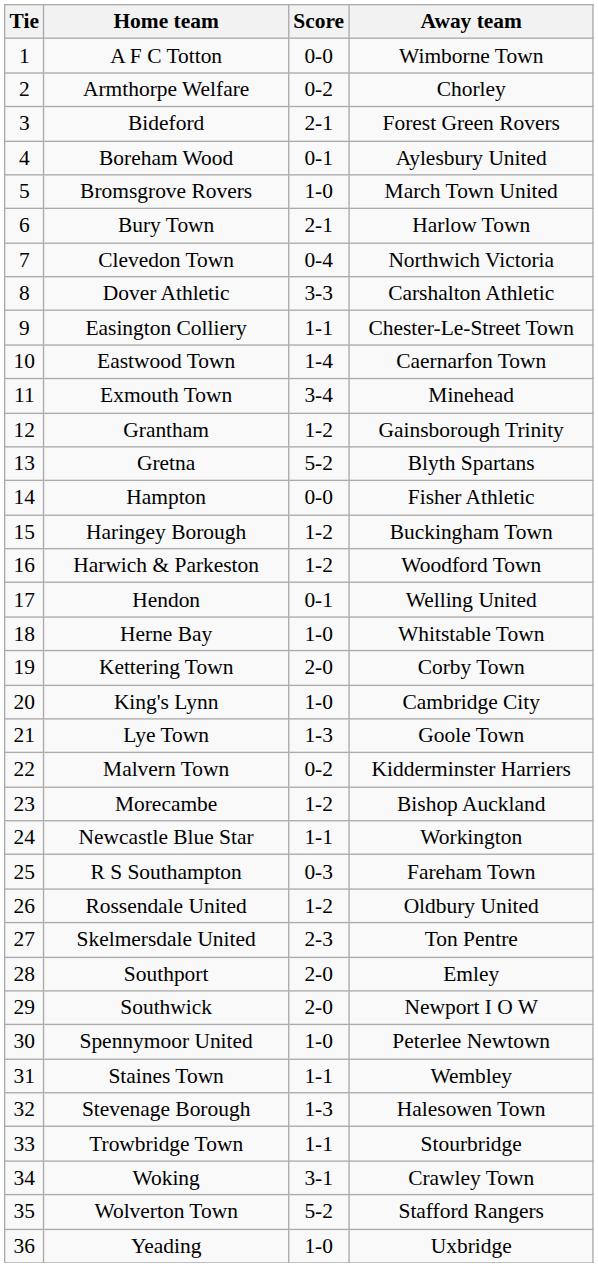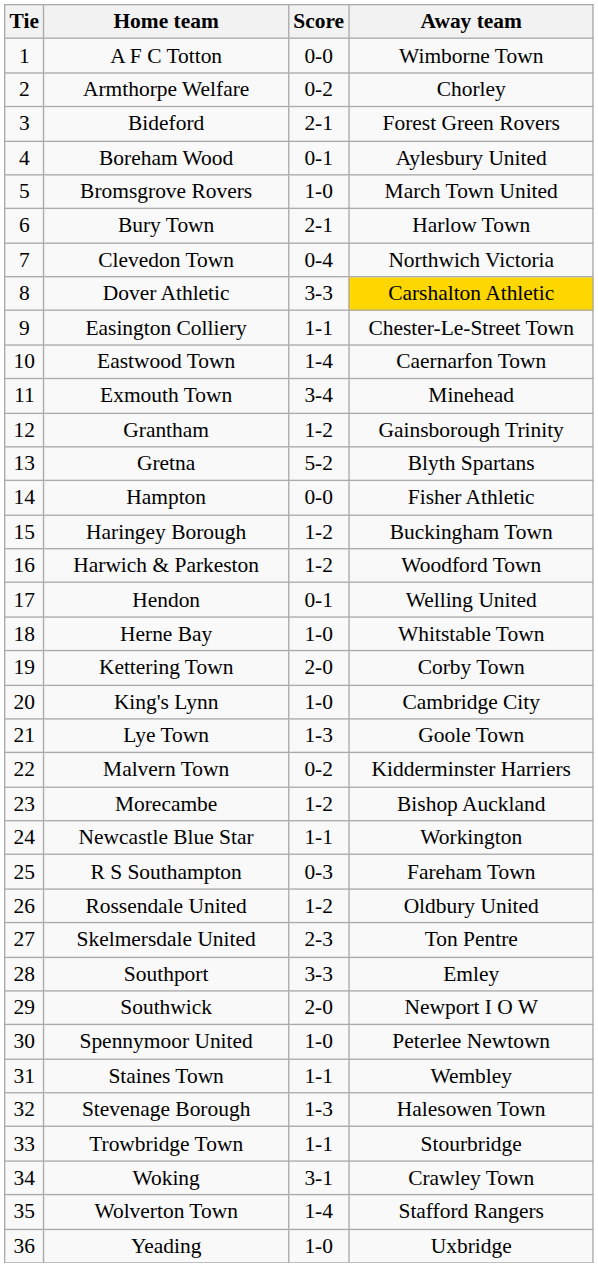 <table class="wikitable" style="text-align:center;">
 <tr>
 <th width=20>Tie</th>
 <th width=175>Home team</th>
 <th width=20>Score</th>
 <th width=175>Away team</th>
 </tr>
 <tr>
 <td>1</td>
 <td>A F C Totton</td>
 <td>0-0</td>
 <td>Wimborne Town</td>
 </tr>
 <tr>
 <td>2</td>
 <td>Armthorpe Welfare</td>
 <td>0-2</td>
 <td>Chorley</td>
 </tr>
 <tr>
 <td>3</td>
 <td>Bideford</td>
 <td>2-1</td>
 <td>Forest Green Rovers</td>
 </tr>
 <tr>
 <td>4</td>
 <td>Boreham Wood</td>
 <td>0-1</td>
 <td>Aylesbury United</td>
 </tr>
 <tr>
 <td>5</td>
 <td>Bromsgrove Rovers</td>
 <td>1-0</td>
 <td>March Town United</td>
 </tr>
 <tr>
 <td>6</td>
 <td>Bury Town</td>
 <td>2-1</td>
 <td>Harlow Town</td>
 </tr>
 <tr>
 <td>7</td>
 <td>Clevedon Town</td>
 <td>0-4</td>
 <td>Northwich Victoria</td>
 </tr>
 <tr>
 <td>8</td>
 <td>Dover Athletic</td>
 <td>3-3</td>
-<td>Carshalton Athletic</td>
+<td style="background: gold;">Carshalton Athletic</td>
 </tr>
 <tr>
 <td>9</td>
 <td>Easington Colliery</td>
 <td>1-1</td>
 <td>Chester-Le-Street Town</td>
 </tr>
 <tr>
 <td>10</td>
 <td>Eastwood Town</td>
 <td>1-4</td>
 <td>Caernarfon Town</td>
 </tr>
 <tr>
 <td>11</td>
 <td>Exmouth Town</td>
 <td>3-4</td>
 <td>Minehead</td>
 </tr>
 <tr>
 <td>12</td>
 <td>Grantham</td>
 <td>1-2</td>
 <td>Gainsborough Trinity</td>
 </tr>
 <tr>
 <td>13</td>
 <td>Gretna</td>
 <td>5-2</td>
 <td>Blyth Spartans</td>
 </tr>
 <tr>
 <td>14</td>
 <td>Hampton</td>
 <td>0-0</td>
 <td>Fisher Athletic</td>
 </tr>
 <tr>
 <td>15</td>
 <td>Haringey Borough</td>
 <td>1-2</td>
 <td>Buckingham Town</td>
 </tr>
 <tr>
 <td>16</td>
 <td>Harwich & Parkeston</td>
 <td>1-2</td>
 <td>Woodford Town</td>
 </tr>
 <tr>
 <td>17</td>
 <td>Hendon</td>
 <td>0-1</td>
 <td>Welling United</td>
 </tr>
 <tr>
 <td>18</td>
 <td>Herne Bay</td>
 <td>1-0</td>
 <td>Whitstable Town</td>
 </tr>
 <tr>
 <td>19</td>
 <td>Kettering Town</td>
 <td>2-0</td>
 <td>Corby Town</td>
 </tr>
 <tr>
 <td>20</td>
 <td>King's Lynn</td>
 <td>1-0</td>
 <td>Cambridge City</td>
 </tr>
 <tr>
 <td>21</td>
 <td>Lye Town</td>
 <td>1-3</td>
 <td>Goole Town</td>
 </tr>
 <tr>
 <td>22</td>
 <td>Malvern Town</td>
 <td>0-2</td>
 <td>Kidderminster Harriers</td>
 </tr>
 <tr>
 <td>23</td>
 <td>Morecambe</td>
 <td>1-2</td>
 <td>Bishop Auckland</td>
 </tr>
 <tr>
 <td>24</td>
 <td>Newcastle Blue Star</td>
 <td>1-1</td>
 <td>Workington</td>
 </tr>
 <tr>
 <td>25</td>
 <td>R S Southampton</td>
 <td>0-3</td>
 <td>Fareham Town</td>
 </tr>
 <tr>
 <td>26</td>
 <td>Rossendale United</td>
 <td>1-2</td>
 <td>Oldbury United</td>
 </tr>
 <tr>
 <td>27</td>
 <td>Skelmersdale United</td>
 <td>2-3</td>
 <td>Ton Pentre</td>
 </tr>
 <tr>
 <td>28</td>
 <td>Southport</td>
-<td>2-0</td>
+<td>3-3</td>
 <td>Emley</td>
 </tr>
 <tr>
 <td>29</td>
 <td>Southwick</td>
 <td>2-0</td>
 <td>Newport I O W</td>
 </tr>
 <tr>
 <td>30</td>
 <td>Spennymoor United</td>
 <td>1-0</td>
 <td>Peterlee Newtown</td>
 </tr>
 <tr>
 <td>31</td>
 <td>Staines Town</td>
 <td>1-1</td>
 <td>Wembley</td>
 </tr>
 <tr>
 <td>32</td>
 <td>Stevenage Borough</td>
 <td>1-3</td>
 <td>Halesowen Town</td>
 </tr>
 <tr>
 <td>33</td>
 <td>Trowbridge Town</td>
 <td>1-1</td>
 <td>Stourbridge</td>
 </tr>
 <tr>
 <td>34</td>
 <td>Woking</td>
 <td>3-1</td>
 <td>Crawley Town</td>
 </tr>
 <tr>
 <td>35</td>
 <td>Wolverton Town</td>
-<td>5-2</td>
+<td>1-4</td>
 <td>Stafford Rangers</td>
 </tr>
 <tr>
 <td>36</td>
 <td>Yeading</td>
 <td>1-0</td>
 <td>Uxbridge</td>
 </tr>
 </table>
